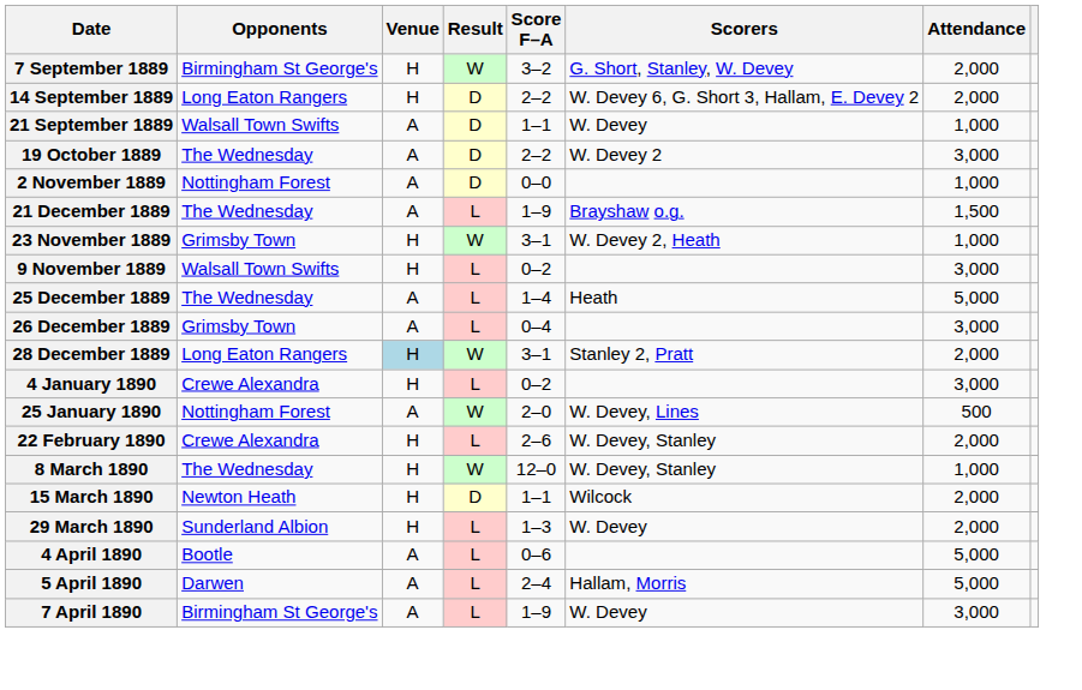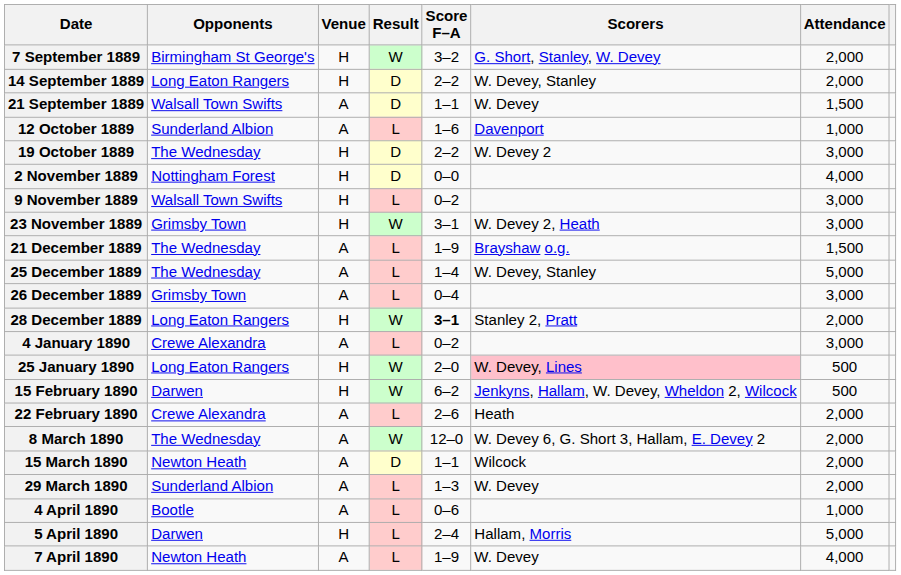 <table class="wikitable plainrowheaders sortable" style="text-align:center">
 <tr>
 <th scope="col" data-sort-type="date">Date</th>
 <th scope="col">Opponents</th>
 <th scope="col">Venue</th>
 <th scope="col">Result</th>
 <th scope="col">Score<br>F–A</th>
 <th scope="col" class="unsortable">Scorers</th>
 <th scope="col">Attendance</th>
 <th scope="col" class="unsortable"></th>
 </tr>
 <tr>
 <th scope="row">7 September 1889</th>
 <td style="text-align:left"><a href='#'>Birmingham St George's</a></td>
 <td>H</td>
 <td style="background:#cfc">W</td>
 <td>3–2</td>
 <td style="text-align:left"><a href='#'>G. Short</a>, <a href='#'>Stanley</a>, <a href='#'>W. Devey</a></td>
 <td>2,000</td>
 <td></td>
 </tr>
 <tr>
 <th scope="row">14 September 1889</th>
 <td style="text-align:left"><a href='#'>Long Eaton Rangers</a></td>
 <td>H</td>
 <td style="background:#ffc">D</td>
 <td>2–2</td>
-<td style="text-align:left">W. Devey 6, G. Short 3, Hallam, <a href='#'>E. Devey</a> 2</td>
+<td style="text-align:left">W. Devey, Stanley</td>
 <td>2,000</td>
 <td></td>
 </tr>
 <tr>
 <th scope="row">21 September 1889</th>
 <td style="text-align:left"><a href='#'>Walsall Town Swifts</a></td>
 <td>A</td>
 <td style="background:#ffc">D</td>
 <td>1–1</td>
 <td style="text-align:left">W. Devey</td>
+<td>1,500</td>
+<td></td>
+</tr>
+<tr>
+<th scope="row">12 October 1889</th>
+<td style="text-align:left"><a href='#'>Sunderland Albion</a></td>
+<td>A</td>
+<td style="background:#fcc">L</td>
+<td>1–6</td>
+<td style="text-align:left"><a href='#'>Davenport</a></td>
 <td>1,000</td>
 <td></td>
 </tr>
 <tr>
 <th scope="row">19 October 1889</th>
 <td style="text-align:left"><a href='#'>The Wednesday</a></td>
-<td>A</td>
+<td>H</td>
 <td style="background:#ffc">D</td>
 <td>2–2</td>
 <td style="text-align:left">W. Devey 2</td>
 <td>3,000</td>
 <td></td>
 </tr>
 <tr>
 <th scope="row">2 November 1889</th>
 <td style="text-align:left"><a href='#'>Nottingham Forest</a></td>
-<td>A</td>
+<td>H</td>
 <td style="background:#ffc">D</td>
 <td>0–0</td>
 <td></td>
-<td>1,000</td>
+<td>4,000</td>
+<td></td>
+</tr>
+<tr>
+<th scope="row">9 November 1889</th>
+<td style="text-align:left"><a href='#'>Walsall Town Swifts</a></td>
+<td>H</td>
+<td style="background:#fcc">L</td>
+<td>0–2</td>
+<td></td>
+<td>3,000</td>
+<td></td>
+</tr>
+<tr>
+<th scope="row">23 November 1889</th>
+<td style="text-align:left"><a href='#'>Grimsby Town</a></td>
+<td>H</td>
+<td style="background:#cfc">W</td>
+<td>3–1</td>
+<td style="text-align:left">W. Devey 2, <a href='#'>Heath</a></td>
+<td>3,000</td>
 <td></td>
 </tr>
 <tr>
 <th scope="row">21 December 1889</th>
 <td style="text-align:left"><a href='#'>The Wednesday</a></td>
 <td>A</td>
 <td style="background:#fcc">L</td>
 <td>1–9</td>
 <td style="text-align:left"><a href='#'>Brayshaw</a> <a href='#'>o.g.</a></td>
 <td>1,500</td>
 <td></td>
 </tr>
 <tr>
-<th scope="row">23 November 1889</th>
-<td style="text-align:left"><a href='#'>Grimsby Town</a></td>
-<td>H</td>
-<td style="background:#cfc">W</td>
-<td>3–1</td>
-<td style="text-align:left">W. Devey 2, <a href='#'>Heath</a></td>
-<td>1,000</td>
-<td></td>
-</tr>
-<tr>
-<th scope="row">9 November 1889</th>
-<td style="text-align:left"><a href='#'>Walsall Town Swifts</a></td>
-<td>H</td>
-<td style="background:#fcc">L</td>
-<td>0–2</td>
-<td></td>
-<td>3,000</td>
-<td></td>
-</tr>
-<tr>
 <th scope="row">25 December 1889</th>
 <td style="text-align:left"><a href='#'>The Wednesday</a></td>
 <td>A</td>
 <td style="background:#fcc">L</td>
 <td>1–4</td>
-<td style="text-align:left">Heath</td>
+<td style="text-align:left">W. Devey, Stanley</td>
 <td>5,000</td>
 <td></td>
 </tr>
 <tr>
 <th scope="row">26 December 1889</th>
 <td style="text-align:left"><a href='#'>Grimsby Town</a></td>
 <td>A</td>
 <td style="background:#fcc">L</td>
 <td>0–4</td>
 <td></td>
 <td>3,000</td>
 <td></td>
 </tr>
 <tr>
 <th scope="row">28 December 1889</th>
 <td style="text-align:left"><a href='#'>Long Eaton Rangers</a></td>
-<td style="background: lightblue;">H</td>
+<td>H</td>
 <td style="background:#cfc">W</td>
-<td>3–1</td>
+<td><strong>3–1</strong></td>
 <td style="text-align:left">Stanley 2, <a href='#'>Pratt</a></td>
 <td>2,000</td>
 <td></td>
 </tr>
 <tr>
 <th scope="row">4 January 1890</th>
 <td style="text-align:left"><a href='#'>Crewe Alexandra</a></td>
-<td>H</td>
+<td>A</td>
 <td style="background:#fcc">L</td>
 <td>0–2</td>
 <td></td>
 <td>3,000</td>
 <td></td>
 </tr>
 <tr>
 <th scope="row">25 January 1890</th>
-<td style="text-align:left"><a href='#'>Nottingham Forest</a></td>
-<td>A</td>
+<td style="text-align:left"><a href='#'>Long Eaton Rangers</a></td>
+<td>H</td>
 <td style="background:#cfc">W</td>
 <td>2–0</td>
-<td style="text-align:left">W. Devey, <a href='#'>Lines</a></td>
+<td style="background: pink; text-align:left">W. Devey, <a href='#'>Lines</a></td>
+<td>500</td>
+<td></td>
+</tr>
+<tr>
+<th scope="row">15 February 1890</th>
+<td style="text-align:left"><a href='#'>Darwen</a></td>
+<td>H</td>
+<td style="background:#cfc">W</td>
+<td>6–2</td>
+<td style="text-align:left"><a href='#'>Jenkyns</a>, <a href='#'>Hallam</a>, W. Devey, <a href='#'>Wheldon</a> 2, <a href='#'>Wilcock</a></td>
 <td>500</td>
 <td></td>
 </tr>
 <tr>
 <th scope="row">22 February 1890</th>
 <td style="text-align:left"><a href='#'>Crewe Alexandra</a></td>
-<td>H</td>
+<td>A</td>
 <td style="background:#fcc">L</td>
 <td>2–6</td>
-<td style="text-align:left">W. Devey, Stanley</td>
+<td style="text-align:left">Heath</td>
 <td>2,000</td>
 <td></td>
 </tr>
 <tr>
 <th scope="row">8 March 1890</th>
 <td style="text-align:left"><a href='#'>The Wednesday</a></td>
-<td>H</td>
+<td>A</td>
 <td style="background:#cfc">W</td>
 <td>12–0</td>
-<td style="text-align:left">W. Devey, Stanley</td>
-<td>1,000</td>
+<td style="text-align:left">W. Devey 6, G. Short 3, Hallam, <a href='#'>E. Devey</a> 2</td>
+<td>2,000</td>
 <td></td>
 </tr>
 <tr>
 <th scope="row">15 March 1890</th>
 <td style="text-align:left"><a href='#'>Newton Heath</a></td>
-<td>H</td>
+<td>A</td>
 <td style="background:#ffc">D</td>
 <td>1–1</td>
 <td style="text-align:left">Wilcock</td>
 <td>2,000</td>
 <td></td>
 </tr>
 <tr>
 <th scope="row">29 March 1890</th>
 <td style="text-align:left"><a href='#'>Sunderland Albion</a></td>
-<td>H</td>
+<td>A</td>
 <td style="background:#fcc">L</td>
 <td>1–3</td>
 <td style="text-align:left">W. Devey</td>
 <td>2,000</td>
 <td></td>
 </tr>
 <tr>
 <th scope="row">4 April 1890</th>
 <td style="text-align:left"><a href='#'>Bootle</a></td>
 <td>A</td>
 <td style="background:#fcc">L</td>
 <td>0–6</td>
 <td></td>
-<td>5,000</td>
+<td>1,000</td>
 <td></td>
 </tr>
 <tr>
 <th scope="row">5 April 1890</th>
 <td style="text-align:left"><a href='#'>Darwen</a></td>
-<td>A</td>
+<td>H</td>
 <td style="background:#fcc">L</td>
 <td>2–4</td>
 <td style="text-align:left">Hallam, <a href='#'>Morris</a></td>
 <td>5,000</td>
 <td></td>
 </tr>
 <tr>
 <th scope="row">7 April 1890</th>
-<td style="text-align:left"><a href='#'>Birmingham St George's</a></td>
+<td style="text-align:left"><a href='#'>Newton Heath</a></td>
 <td>A</td>
 <td style="background:#fcc">L</td>
 <td>1–9</td>
 <td style="text-align:left">W. Devey</td>
-<td>3,000</td>
+<td>4,000</td>
 <td></td>
 </tr>
 </table>
